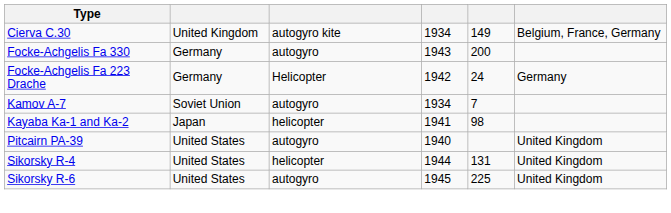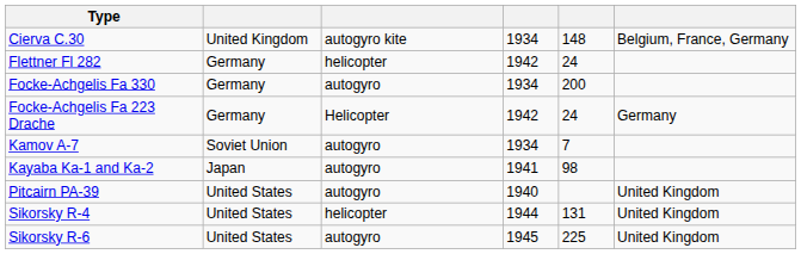 <table class="wikitable sortable" border=1 style=width:100%>
 <tr>
 <th style=width:25%>Type</th>
 <th style=width:15%></th>
 <th style=width:23%></th>
 <th style=width:7%></th>
 <th style=width:7%></th>
 <th></th>
 </tr>
 <tr>
 <td><a href='#'>Cierva C.30</a></td>
 <td>United Kingdom</td>
 <td>autogyro kite</td>
 <td>1934</td>
-<td>149</td>
+<td>148</td>
 <td>Belgium, France, Germany</td>
+</tr>
+<tr>
+<td><a href='#'>Flettner Fl 282</a></td>
+<td>Germany</td>
+<td>helicopter</td>
+<td>1942</td>
+<td>24</td>
+<td></td>
 </tr>
 <tr>
 <td><a href='#'>Focke-Achgelis Fa 330</a></td>
 <td>Germany</td>
 <td>autogyro</td>
-<td>1943</td>
+<td>1934</td>
 <td>200</td>
 <td></td>
 </tr>
 <tr>
 <td><a href='#'>Focke-Achgelis Fa 223 Drache</a></td>
 <td>Germany</td>
 <td>Helicopter</td>
 <td>1942</td>
 <td>24</td>
 <td>Germany</td>
 </tr>
 <tr>
 <td><a href='#'>Kamov A-7</a></td>
 <td>Soviet Union</td>
 <td>autogyro</td>
 <td>1934</td>
 <td>7</td>
 <td></td>
 </tr>
 <tr>
 <td><a href='#'>Kayaba Ka-1 and Ka-2</a></td>
 <td>Japan</td>
-<td>helicopter</td>
+<td>autogyro</td>
 <td>1941</td>
 <td>98</td>
 <td></td>
 </tr>
 <tr>
 <td><a href='#'>Pitcairn PA-39</a></td>
 <td>United States</td>
 <td>autogyro</td>
 <td>1940</td>
 <td></td>
 <td>United Kingdom</td>
 </tr>
 <tr>
 <td><a href='#'>Sikorsky R-4</a></td>
 <td>United States</td>
 <td>helicopter</td>
 <td>1944</td>
 <td>131</td>
 <td>United Kingdom</td>
 </tr>
 <tr>
 <td><a href='#'>Sikorsky R-6</a></td>
 <td>United States</td>
 <td>autogyro</td>
 <td>1945</td>
 <td>225</td>
 <td>United Kingdom</td>
 </tr>
 </table>
